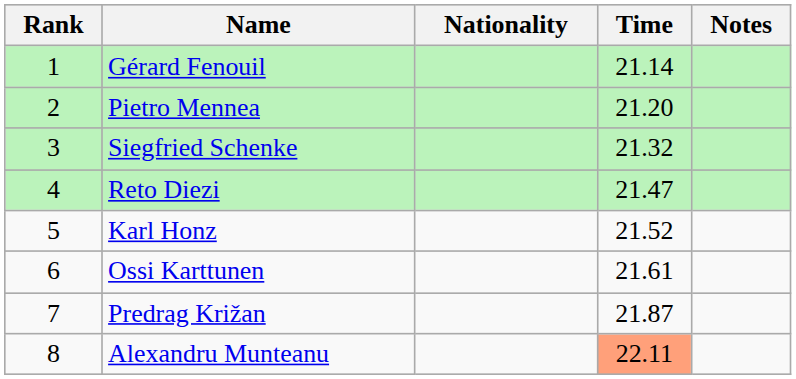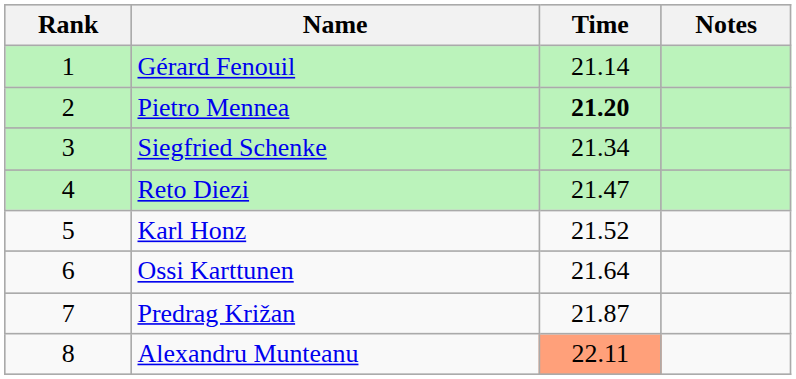 <table class="wikitable sortable" style="text-align:center;width: 55%">
 <tr>
 <th>Rank</th>
 <th>Name</th>
-<th>Nationality</th>
 <th>Time</th>
 <th>Notes</th>
 </tr>
 <tr bgcolor=bbf3bb>
 <td>1</td>
 <td align=left><a href='#'>Gérard Fenouil</a></td>
-<td align=left></td>
 <td>21.14</td>
 <td></td>
 </tr>
 <tr bgcolor=bbf3bb>
 <td>2</td>
 <td align=left><a href='#'>Pietro Mennea</a></td>
-<td align=left></td>
-<td>21.20</td>
+<td><strong>21.20</strong></td>
 <td></td>
 </tr>
 <tr bgcolor=bbf3bb>
 <td>3</td>
 <td align=left><a href='#'>Siegfried Schenke</a></td>
-<td align=left></td>
-<td>21.32</td>
+<td>21.34</td>
 <td></td>
 </tr>
 <tr bgcolor=bbf3bb>
 <td>4</td>
 <td align=left><a href='#'>Reto Diezi</a></td>
-<td align=left></td>
 <td>21.47</td>
 <td></td>
 </tr>
 <tr>
 <td>5</td>
 <td align=left><a href='#'>Karl Honz</a></td>
-<td align=left></td>
 <td>21.52</td>
 <td></td>
 </tr>
 <tr>
 <td>6</td>
 <td align=left><a href='#'>Ossi Karttunen</a></td>
-<td align=left></td>
-<td>21.61</td>
+<td>21.64</td>
 <td></td>
 </tr>
 <tr>
 <td>7</td>
 <td align=left><a href='#'>Predrag Križan</a></td>
-<td align=left></td>
 <td>21.87</td>
 <td></td>
 </tr>
 <tr>
 <td>8</td>
 <td align=left><a href='#'>Alexandru Munteanu</a></td>
-<td align=left></td>
 <td style="background: lightsalmon;">22.11</td>
 <td></td>
 </tr>
 </table>
